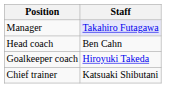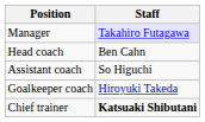 <table class="wikitable">
 <tr>
 <th>Position</th>
 <th>Staff</th>
 </tr>
 <tr>
 <td>Manager</td>
 <td style="background: lavender;"> <a href='#'>Takahiro Futagawa</a></td>
 </tr>
 <tr>
 <td>Head coach</td>
 <td> Ben Cahn</td>
 </tr>
 <tr>
+<td>Assistant coach</td>
+<td> So Higuchi</td>
+</tr>
+<tr>
 <td>Goalkeeper coach</td>
 <td> <a href='#'>Hiroyuki Takeda</a></td>
 </tr>
 <tr>
 <td>Chief trainer</td>
-<td> Katsuaki Shibutani</td>
+<td><strong> Katsuaki Shibutani</strong></td>
 </tr>
 </table>
